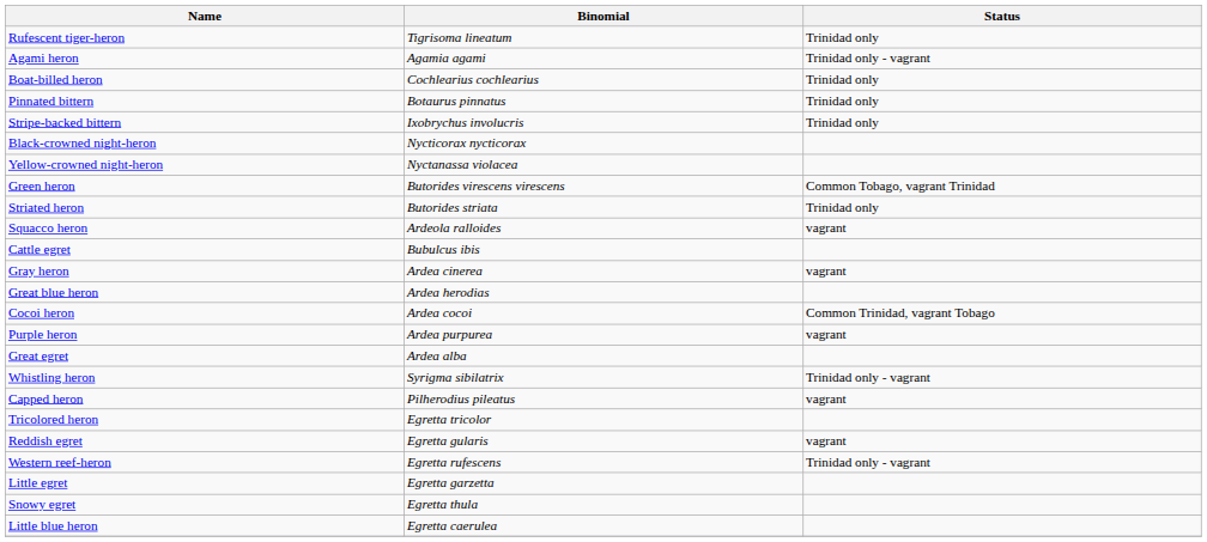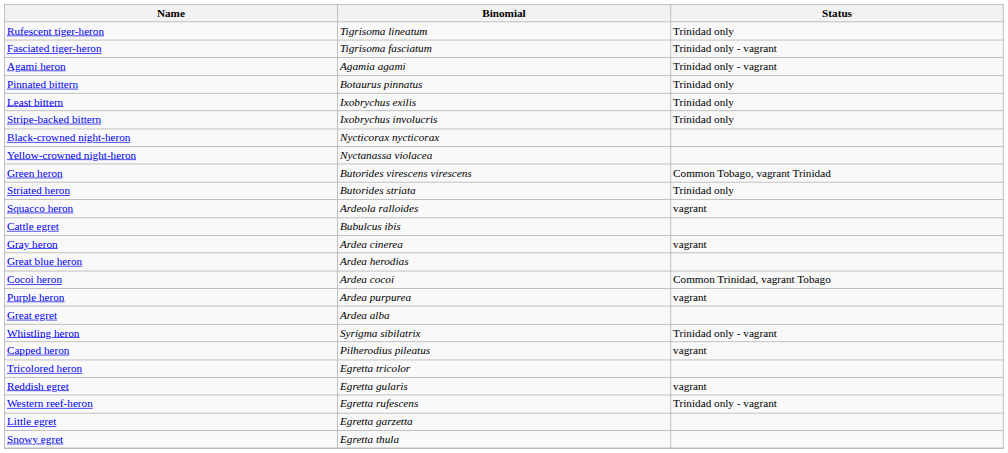 <table width=72% class="wikitable">
 <tr>
 <th width=24%>Name</th>
 <th width=24%>Binomial</th>
 <th width=24%>Status</th>
 </tr>
 <tr>
 <td><a href='#'>Rufescent tiger-heron</a></td>
 <td><em>Tigrisoma lineatum</em></td>
 <td>Trinidad only</td>
 </tr>
 <tr>
+<td><a href='#'>Fasciated tiger-heron</a></td>
+<td><em>Tigrisoma fasciatum</em></td>
+<td>Trinidad only - vagrant</td>
+</tr>
+<tr>
 <td><a href='#'>Agami heron</a></td>
 <td><em>Agamia agami</em></td>
 <td>Trinidad only - vagrant</td>
 </tr>
 <tr>
-<td><a href='#'>Boat-billed heron</a></td>
-<td><em>Cochlearius cochlearius</em></td>
+<td><a href='#'>Pinnated bittern</a></td>
+<td><em>Botaurus pinnatus</em></td>
 <td>Trinidad only</td>
 </tr>
 <tr>
-<td><a href='#'>Pinnated bittern</a></td>
-<td><em>Botaurus pinnatus</em></td>
+<td><a href='#'>Least bittern</a></td>
+<td><em>Ixobrychus exilis</em></td>
 <td>Trinidad only</td>
 </tr>
 <tr>
 <td><a href='#'>Stripe-backed bittern</a></td>
 <td><em>Ixobrychus involucris</em></td>
 <td>Trinidad only</td>
 </tr>
 <tr>
 <td><a href='#'>Black-crowned night-heron</a></td>
 <td><em>Nycticorax nycticorax</em></td>
 <td></td>
 </tr>
 <tr>
 <td><a href='#'>Yellow-crowned night-heron</a></td>
 <td><em>Nyctanassa violacea</em></td>
 <td></td>
 </tr>
 <tr>
 <td><a href='#'>Green heron</a></td>
 <td><em>Butorides virescens virescens</em></td>
 <td>Common Tobago, vagrant Trinidad</td>
 </tr>
 <tr>
 <td><a href='#'>Striated heron</a></td>
 <td><em>Butorides striata</em></td>
 <td>Trinidad only</td>
 </tr>
 <tr>
 <td><a href='#'>Squacco heron</a></td>
 <td><em>Ardeola ralloides</em></td>
 <td>vagrant</td>
 </tr>
 <tr>
 <td><a href='#'>Cattle egret</a></td>
 <td><em>Bubulcus ibis</em></td>
 <td></td>
 </tr>
 <tr>
 <td><a href='#'>Gray heron</a></td>
 <td><em>Ardea cinerea</em></td>
 <td>vagrant</td>
 </tr>
 <tr>
 <td><a href='#'>Great blue heron</a></td>
 <td><em>Ardea herodias</em></td>
 <td></td>
 </tr>
 <tr>
 <td><a href='#'>Cocoi heron</a></td>
 <td><em>Ardea cocoi</em></td>
 <td>Common Trinidad, vagrant Tobago</td>
 </tr>
 <tr>
 <td><a href='#'>Purple heron</a></td>
 <td><em>Ardea purpurea</em></td>
 <td>vagrant</td>
 </tr>
 <tr>
 <td><a href='#'>Great egret</a></td>
 <td><em>Ardea alba</em></td>
 <td></td>
 </tr>
 <tr>
 <td><a href='#'>Whistling heron</a></td>
 <td><em>Syrigma sibilatrix</em></td>
 <td>Trinidad only - vagrant</td>
 </tr>
 <tr>
 <td><a href='#'>Capped heron</a></td>
 <td><em>Pilherodius pileatus</em></td>
 <td>vagrant</td>
 </tr>
 <tr>
 <td><a href='#'>Tricolored heron</a></td>
 <td><em>Egretta tricolor</em></td>
 <td></td>
 </tr>
 <tr>
 <td><a href='#'>Reddish egret</a></td>
 <td><em>Egretta gularis</em></td>
 <td>vagrant</td>
 </tr>
 <tr>
 <td><a href='#'>Western reef-heron</a></td>
 <td><em>Egretta rufescens</em></td>
 <td>Trinidad only - vagrant</td>
 </tr>
 <tr>
 <td><a href='#'>Little egret</a></td>
 <td><em>Egretta garzetta</em></td>
 <td></td>
 </tr>
 <tr>
 <td><a href='#'>Snowy egret</a></td>
 <td><em>Egretta thula</em></td>
 <td></td>
 </tr>
 <tr>
-<td><a href='#'>Little blue heron</a></td>
-<td><em>Egretta caerulea</em></td>
-<td></td>
-</tr>
-<tr>
 </tr>
 </table>
